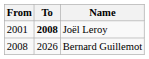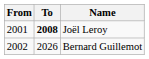 <table class="wikitable">
 <tr>
 <th>From</th>
 <th>To</th>
 <th>Name</th>
 </tr>
 <tr>
 <td>2001</td>
 <td><strong>2008</strong></td>
 <td>Joël Leroy</td>
 </tr>
 <tr>
-<td>2008</td>
+<td>2002</td>
 <td>2026</td>
 <td>Bernard Guillemot</td>
 </tr>
 </table>
